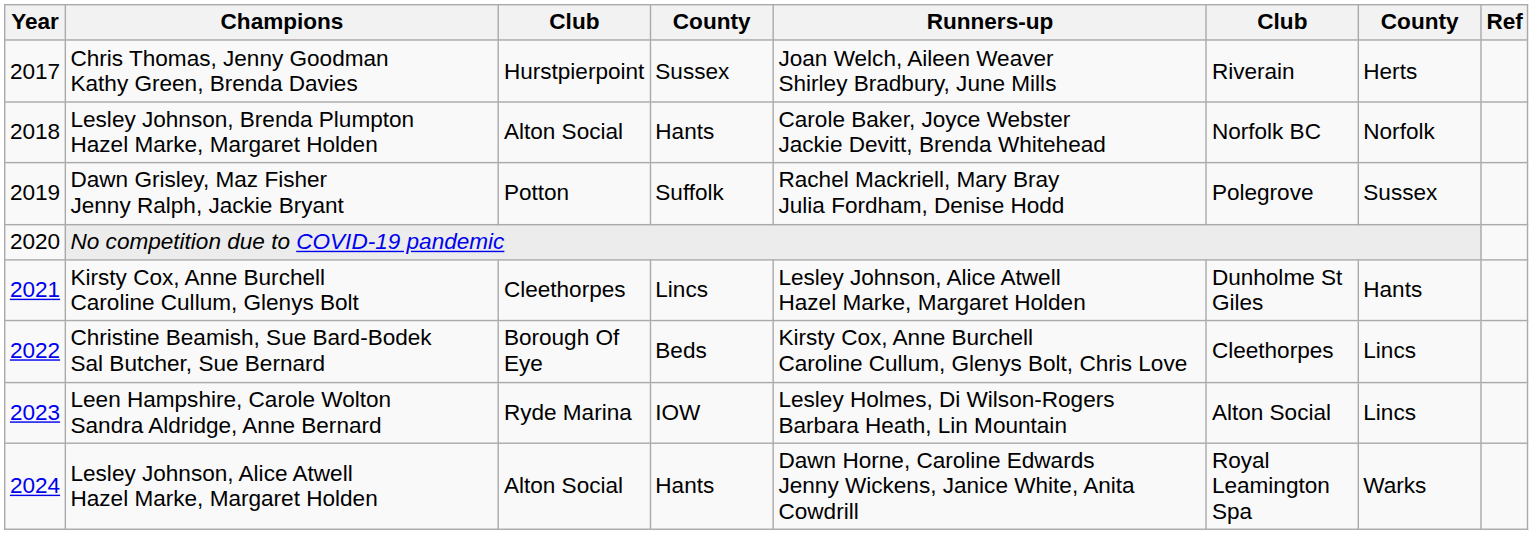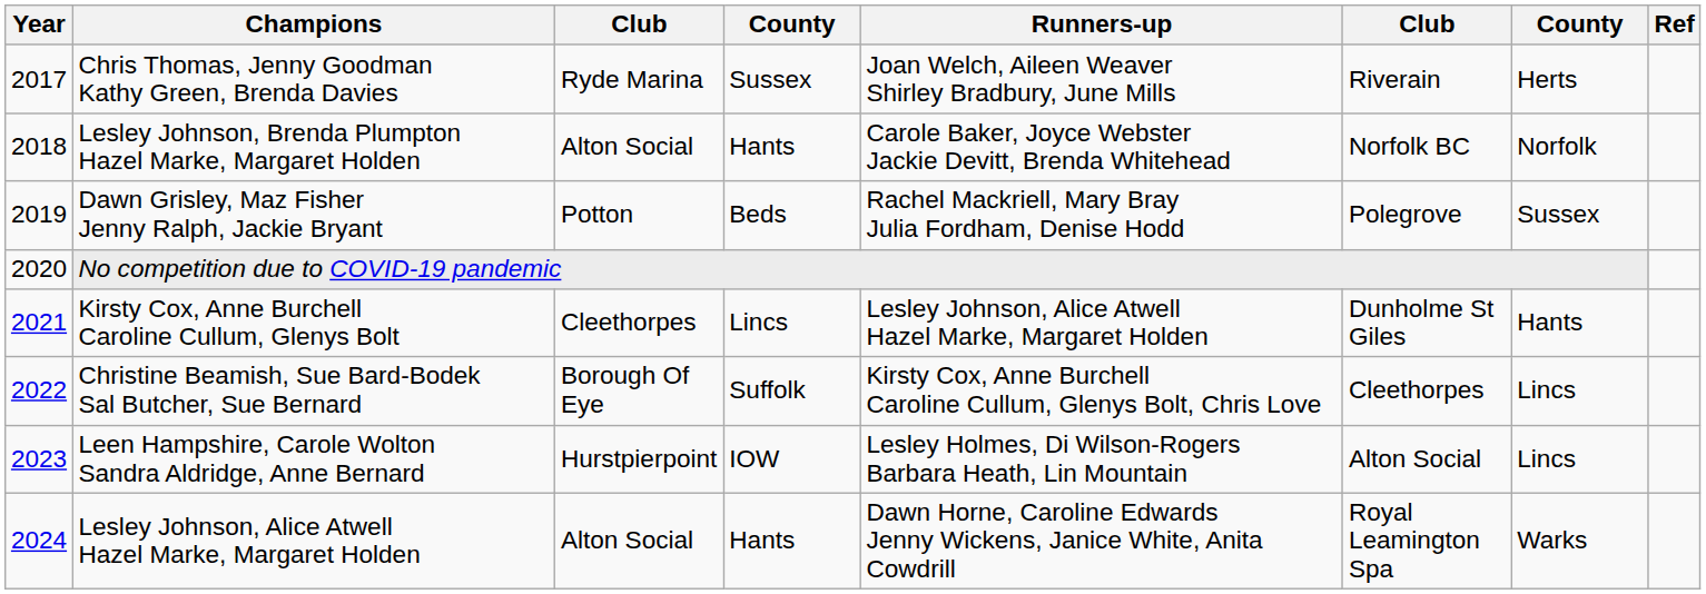 <table class="wikitable">
 <tr>
 <th width="30">Year</th>
 <th width="300">Champions</th>
 <th width="100">Club</th>
 <th width="80">County</th>
 <th width="300">Runners-up</th>
 <th width="100">Club</th>
 <th width="80">County</th>
 <th width="20">Ref</th>
 </tr>
 <tr>
 <td align=center>2017</td>
 <td>Chris Thomas, Jenny Goodman<br>Kathy Green, Brenda Davies</td>
-<td>Hurstpierpoint</td>
+<td>Ryde Marina</td>
 <td>Sussex</td>
 <td>Joan Welch, Aileen Weaver<br>Shirley Bradbury, June Mills</td>
 <td>Riverain</td>
 <td>Herts</td>
 <td></td>
 </tr>
 <tr>
 <td align=center>2018</td>
 <td>Lesley Johnson, Brenda Plumpton<br>Hazel Marke, Margaret Holden</td>
 <td>Alton Social</td>
 <td>Hants</td>
 <td>Carole Baker, Joyce Webster<br>Jackie Devitt, Brenda Whitehead</td>
 <td>Norfolk BC</td>
 <td>Norfolk</td>
 <td></td>
 </tr>
 <tr>
 <td align=center>2019</td>
 <td>Dawn Grisley, Maz Fisher<br>Jenny Ralph, Jackie Bryant</td>
 <td>Potton</td>
-<td>Suffolk</td>
+<td>Beds</td>
 <td>Rachel Mackriell, Mary Bray<br>Julia Fordham, Denise Hodd</td>
 <td>Polegrove</td>
 <td>Sussex</td>
 <td></td>
 </tr>
 <tr>
 <td align=center>2020</td>
 <td colspan=6 bgcolor="ececec"><em>No competition due to <a href='#'>COVID-19 pandemic</a></em></td>
 <td align=left></td>
 </tr>
 <tr>
 <td align=center><a href='#'>2021</a></td>
 <td>Kirsty Cox, Anne Burchell<br>Caroline Cullum, Glenys Bolt</td>
 <td>Cleethorpes</td>
 <td>Lincs</td>
 <td>Lesley Johnson, Alice Atwell<br>Hazel Marke, Margaret Holden</td>
 <td>Dunholme St Giles</td>
 <td>Hants</td>
 <td></td>
 </tr>
 <tr>
 <td align=center><a href='#'>2022</a></td>
 <td>Christine Beamish, Sue Bard-Bodek<br>Sal Butcher, Sue Bernard</td>
 <td>Borough Of Eye</td>
-<td>Beds</td>
+<td>Suffolk</td>
 <td>Kirsty Cox, Anne Burchell<br>Caroline Cullum, Glenys Bolt, Chris Love</td>
 <td>Cleethorpes</td>
 <td>Lincs</td>
 <td></td>
 </tr>
 <tr>
 <td align=center><a href='#'>2023</a></td>
 <td>Leen Hampshire, Carole Wolton<br>Sandra Aldridge, Anne Bernard</td>
-<td>Ryde Marina</td>
+<td>Hurstpierpoint</td>
 <td>IOW</td>
 <td>Lesley Holmes, Di Wilson-Rogers<br>Barbara Heath, Lin Mountain</td>
 <td>Alton Social</td>
 <td>Lincs</td>
 <td></td>
 </tr>
 <tr>
 <td align=center><a href='#'>2024</a></td>
 <td>Lesley Johnson, Alice Atwell<br>Hazel Marke, Margaret Holden</td>
 <td>Alton Social</td>
 <td>Hants</td>
 <td>Dawn Horne, Caroline Edwards<br>Jenny Wickens, Janice White, Anita Cowdrill</td>
 <td>Royal Leamington Spa</td>
 <td>Warks</td>
 <td></td>
 </tr>
 </table>
